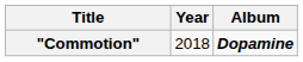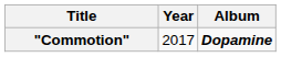 <table class="wikitable plainrowheaders" style="text-align:center">
 <tr>
 <th scope="col" style="width:10em">Title</th>
 <th scope="col" style="width:1em">Year</th>
 <th scope="col">Album</th>
 </tr>
 <tr>
 <th scope="row">"Commotion"<br></th>
-<td>2018</td>
+<td>2017</td>
 <td><strong><em>Dopamine</em></strong></td>
 </tr>
 </table>
